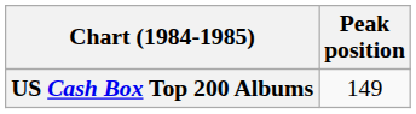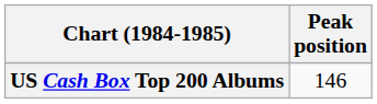 <table class="wikitable sortable plainrowheaders" style="text-align:center;">
 <tr>
 <th>Chart (1984-1985)</th>
 <th>Peak<br>position</th>
 </tr>
 <tr>
 </tr>
 <tr>
 </tr>
 <tr>
 <th scope="row">US <em><a href='#'>Cash Box</a></em> Top 200 Albums</th>
-<td align="center">149</td>
+<td align="center">146</td>
 </tr>
 </table>
